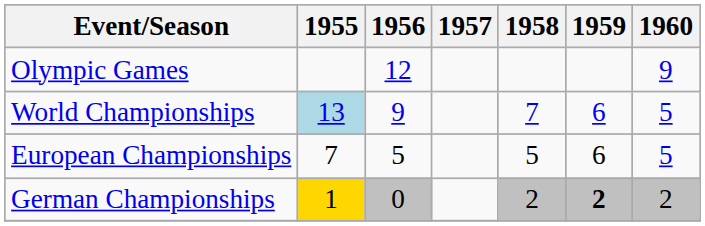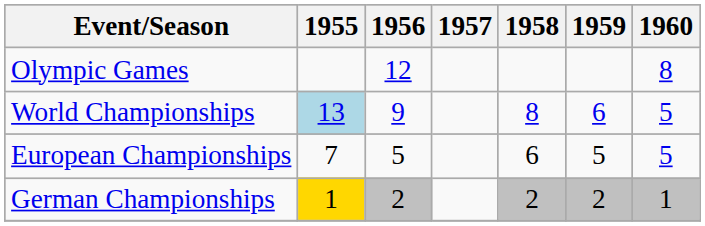 <table class="wikitable">
 <tr>
 <th>Event/Season</th>
 <th>1955</th>
 <th>1956</th>
 <th>1957</th>
 <th>1958</th>
 <th>1959</th>
 <th>1960</th>
 </tr>
 <tr>
 <td><a href='#'>Olympic Games</a></td>
 <td></td>
 <td align="center"><a href='#'>12</a></td>
 <td></td>
 <td></td>
 <td></td>
-<td align="center"><a href='#'>9</a></td>
+<td align="center"><a href='#'>8</a></td>
 </tr>
 <tr>
 <td><a href='#'>World Championships</a></td>
 <td align="center" style="background: lightblue;"><a href='#'>13</a></td>
 <td align="center"><a href='#'>9</a></td>
 <td></td>
-<td align="center"><a href='#'>7</a></td>
+<td align="center"><a href='#'>8</a></td>
 <td align="center"><a href='#'>6</a></td>
 <td align="center"><a href='#'>5</a></td>
 </tr>
 <tr>
 <td><a href='#'>European Championships</a></td>
 <td align="center">7</td>
 <td align="center">5</td>
 <td></td>
+<td align="center">6</td>
 <td align="center">5</td>
-<td align="center">6</td>
 <td align="center"><a href='#'>5</a></td>
 </tr>
 <tr>
 <td><a href='#'>German Championships</a></td>
 <td align="center" bgcolor="gold">1</td>
-<td align="center" bgcolor="silver">0</td>
+<td align="center" bgcolor="silver">2</td>
 <td></td>
 <td align="center" bgcolor="silver">2</td>
-<td align="center" bgcolor="silver"><strong>2</strong></td>
 <td align="center" bgcolor="silver">2</td>
+<td align="center" bgcolor="silver">1</td>
 </tr>
 <tr>
 </tr>
 </table>
